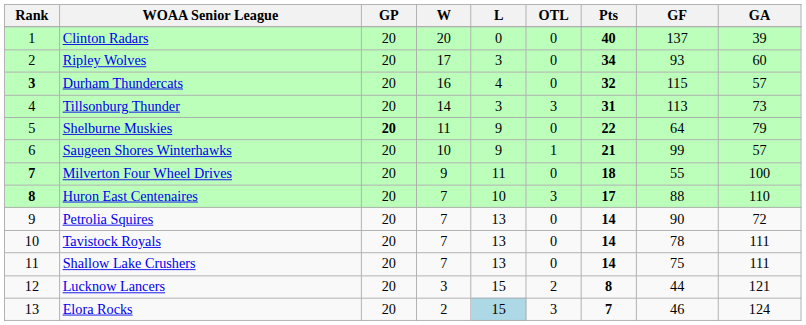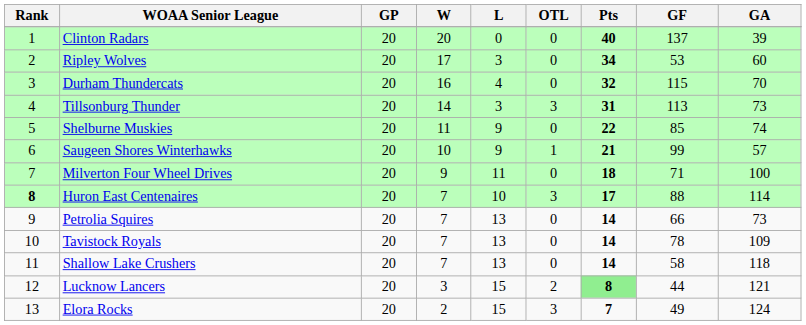 <table class="wikitable" style="text-align:center" width:50em">
 <tr>
 <th bgcolor="#DDDDFF" width="5%">Rank</th>
 <th bgcolor="#DDDDFF" width="27.5%">WOAA Senior League</th>
 <th bgcolor="#DDDDFF" width="5%">GP</th>
 <th bgcolor="#DDDDFF" width="5%">W</th>
 <th bgcolor="#DDDDFF" width="5%">L</th>
 <th bgcolor="#DDDDFF" width="5%">OTL</th>
 <th bgcolor="#DDDDFF" width="5%">Pts</th>
 <th bgcolor="#DDDDFF" width="7.5%">GF</th>
 <th bgcolor="#DDDDFF" width="7.5%">GA</th>
 </tr>
 <tr>
 </tr>
 <tr bgcolor="#bbffbb">
 <td>1</td>
 <td align=left><a href='#'>Clinton Radars</a></td>
 <td>20</td>
 <td>20</td>
 <td>0</td>
 <td>0</td>
 <td><strong>40</strong></td>
 <td>137</td>
 <td>39</td>
 </tr>
 <tr bgcolor="#bbffbb">
 <td>2</td>
 <td align=left><a href='#'>Ripley Wolves</a></td>
 <td>20</td>
 <td>17</td>
 <td>3</td>
 <td>0</td>
 <td><strong>34</strong></td>
-<td>93</td>
+<td>53</td>
 <td>60</td>
 </tr>
 <tr bgcolor="#bbffbb">
-<td><strong>3</strong></td>
+<td>3</td>
 <td align=left><a href='#'>Durham Thundercats</a></td>
 <td>20</td>
 <td>16</td>
 <td>4</td>
 <td>0</td>
 <td><strong>32</strong></td>
 <td>115</td>
-<td>57</td>
+<td>70</td>
 </tr>
 <tr bgcolor="#bbffbb">
 <td>4</td>
 <td align=left><a href='#'>Tillsonburg Thunder</a></td>
 <td>20</td>
 <td>14</td>
 <td>3</td>
 <td>3</td>
 <td><strong>31</strong></td>
 <td>113</td>
 <td>73</td>
 </tr>
 <tr bgcolor="#bbffbb">
 <td>5</td>
 <td align=left><a href='#'>Shelburne Muskies</a></td>
-<td><strong>20</strong></td>
+<td>20</td>
 <td>11</td>
 <td>9</td>
 <td>0</td>
 <td><strong>22</strong></td>
-<td>64</td>
-<td>79</td>
+<td>85</td>
+<td>74</td>
 </tr>
 <tr bgcolor="#bbffbb">
 <td>6</td>
 <td align=left><a href='#'>Saugeen Shores Winterhawks</a></td>
 <td>20</td>
 <td>10</td>
 <td>9</td>
 <td>1</td>
 <td><strong>21</strong></td>
 <td>99</td>
 <td>57</td>
 </tr>
 <tr bgcolor="#bbffbb">
-<td><strong>7</strong></td>
+<td>7</td>
 <td align=left><a href='#'>Milverton Four Wheel Drives</a></td>
 <td>20</td>
 <td>9</td>
 <td>11</td>
 <td>0</td>
 <td><strong>18</strong></td>
-<td>55</td>
+<td>71</td>
 <td>100</td>
 </tr>
 <tr bgcolor="#bbffbb">
 <td><strong>8</strong></td>
 <td align=left><a href='#'>Huron East Centenaires</a></td>
 <td>20</td>
 <td>7</td>
 <td>10</td>
 <td>3</td>
 <td><strong>17</strong></td>
 <td>88</td>
-<td>110</td>
+<td>114</td>
 </tr>
 <tr>
 <td>9</td>
 <td align=left><a href='#'>Petrolia Squires</a></td>
 <td>20</td>
 <td>7</td>
 <td>13</td>
 <td>0</td>
 <td><strong>14</strong></td>
-<td>90</td>
-<td>72</td>
+<td>66</td>
+<td>73</td>
 </tr>
 <tr>
 <td>10</td>
 <td align=left><a href='#'>Tavistock Royals</a></td>
 <td>20</td>
 <td>7</td>
 <td>13</td>
 <td>0</td>
 <td><strong>14</strong></td>
 <td>78</td>
-<td>111</td>
+<td>109</td>
 </tr>
 <tr>
 <td>11</td>
 <td align=left><a href='#'>Shallow Lake Crushers</a></td>
 <td>20</td>
 <td>7</td>
 <td>13</td>
 <td>0</td>
 <td><strong>14</strong></td>
-<td>75</td>
-<td>111</td>
+<td>58</td>
+<td>118</td>
 </tr>
 <tr>
 <td>12</td>
 <td align=left><a href='#'>Lucknow Lancers</a></td>
 <td>20</td>
 <td>3</td>
 <td>15</td>
 <td>2</td>
-<td><strong>8</strong></td>
+<td style="background: lightgreen;"><strong>8</strong></td>
 <td>44</td>
 <td>121</td>
 </tr>
 <tr>
 <td>13</td>
 <td align=left><a href='#'>Elora Rocks</a></td>
 <td>20</td>
 <td>2</td>
-<td style="background: lightblue;">15</td>
+<td>15</td>
 <td>3</td>
 <td><strong>7</strong></td>
-<td>46</td>
+<td>49</td>
 <td>124</td>
 </tr>
 </table>
